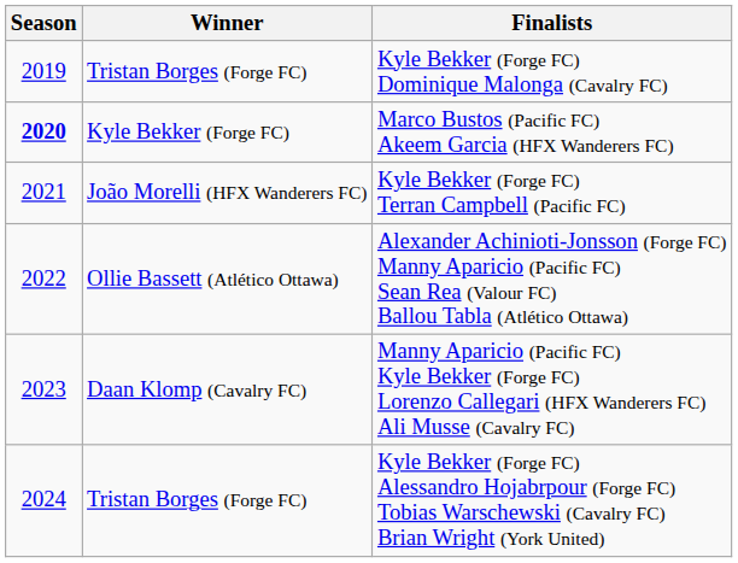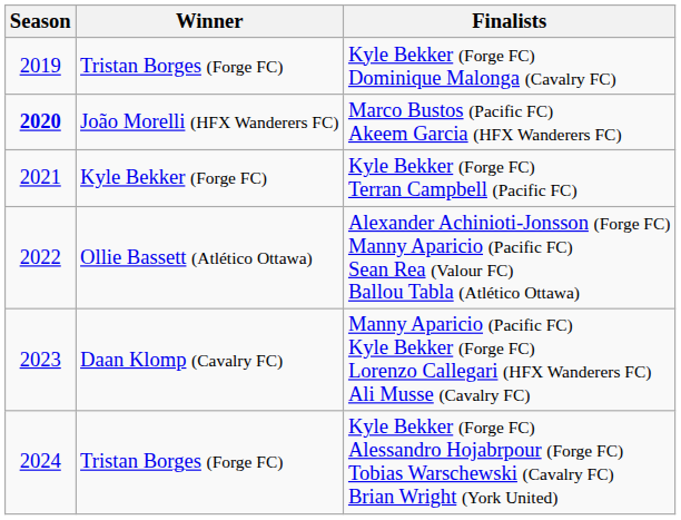 <table class='wikitable'>
 <tr>
 <th>Season</th>
 <th>Winner</th>
 <th>Finalists</th>
 </tr>
 <tr>
 <td align=center><a href='#'>2019</a></td>
 <td> <a href='#'>Tristan Borges</a> <small>(Forge FC)</small></td>
 <td> <a href='#'>Kyle Bekker</a> <small>(Forge FC)</small><br> <a href='#'>Dominique Malonga</a> <small>(Cavalry FC)</small></td>
 </tr>
 <tr>
 <td align=center><strong><a href='#'>2020</a></strong></td>
-<td> <a href='#'>Kyle Bekker</a> <small>(Forge FC)</small></td>
+<td> <a href='#'>João Morelli</a> <small>(HFX Wanderers FC)</small></td>
 <td> <a href='#'>Marco Bustos</a> <small>(Pacific FC)</small><br> <a href='#'>Akeem Garcia</a> <small>(HFX Wanderers FC)</small></td>
 </tr>
 <tr>
 <td align=center><a href='#'>2021</a></td>
-<td> <a href='#'>João Morelli</a> <small>(HFX Wanderers FC)</small></td>
+<td> <a href='#'>Kyle Bekker</a> <small>(Forge FC)</small></td>
 <td> <a href='#'>Kyle Bekker</a> <small>(Forge FC)</small><br> <a href='#'>Terran Campbell</a> <small>(Pacific FC)</small></td>
 </tr>
 <tr>
 <td align=center><a href='#'>2022</a></td>
 <td> <a href='#'>Ollie Bassett</a> <small>(Atlético Ottawa)</small></td>
 <td> <a href='#'>Alexander Achinioti-Jonsson</a> <small>(Forge FC)</small><br> <a href='#'>Manny Aparicio</a> <small>(Pacific FC)</small><br> <a href='#'>Sean Rea</a> <small>(Valour FC)</small><br> <a href='#'>Ballou Tabla</a> <small>(Atlético Ottawa)</small></td>
 </tr>
 <tr>
 <td align=center><a href='#'>2023</a></td>
 <td> <a href='#'>Daan Klomp</a> <small>(Cavalry FC)</small></td>
 <td> <a href='#'>Manny Aparicio</a> <small>(Pacific FC)</small><br> <a href='#'>Kyle Bekker</a> <small>(Forge FC)</small><br> <a href='#'>Lorenzo Callegari</a> <small>(HFX Wanderers FC)</small><br> <a href='#'>Ali Musse</a> <small>(Cavalry FC)</small></td>
 </tr>
 <tr>
 <td align=center><a href='#'>2024</a></td>
 <td> <a href='#'>Tristan Borges</a> <small>(Forge FC)</small></td>
 <td> <a href='#'>Kyle Bekker</a> <small>(Forge FC)</small><br> <a href='#'>Alessandro Hojabrpour</a> <small>(Forge FC)</small><br> <a href='#'>Tobias Warschewski</a> <small>(Cavalry FC)</small><br> <a href='#'>Brian Wright</a> <small>(York United)</small></td>
 </tr>
 </table>
